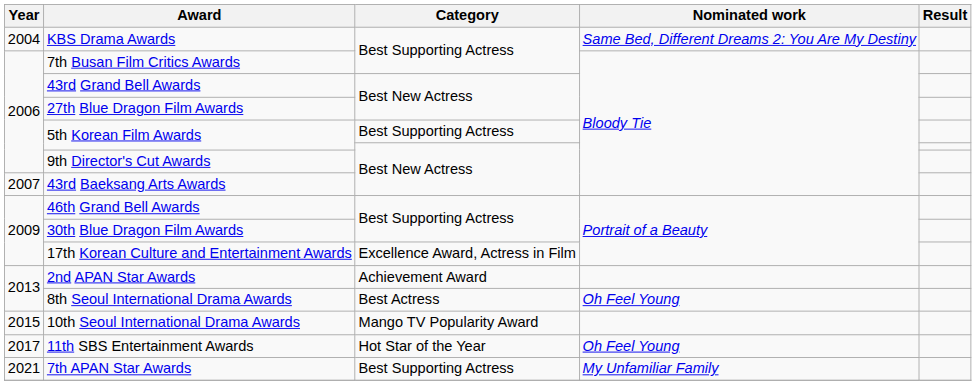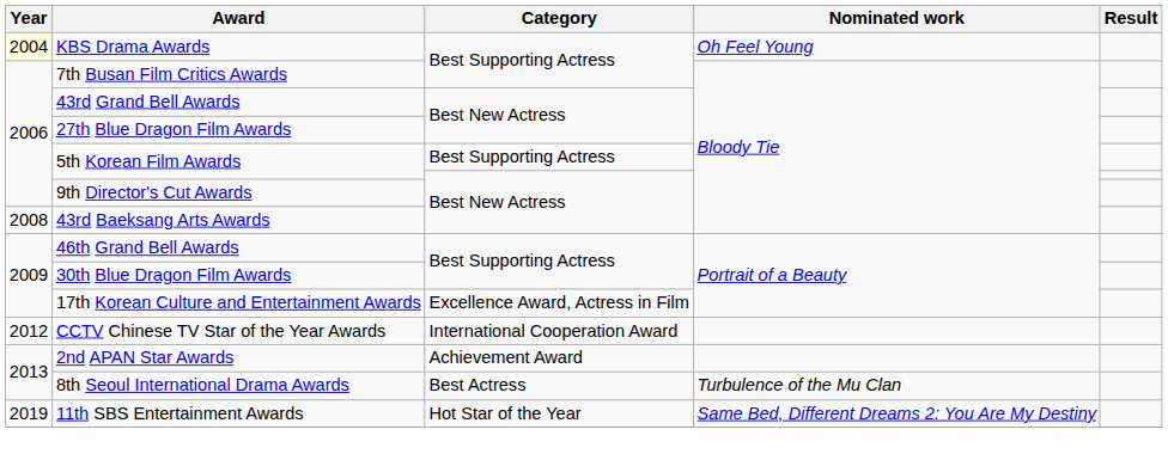 <table class="wikitable">
 <tr>
 <th>Year</th>
 <th>Award</th>
 <th>Category</th>
 <th>Nominated work</th>
 <th>Result</th>
 </tr>
 <tr>
-<td>2004</td>
+<td style="background: lightyellow;">2004</td>
 <td><a href='#'>KBS Drama Awards</a></td>
 <td rowspan="2">Best Supporting Actress</td>
-<td><em><a href='#'>Same Bed, Different Dreams 2: You Are My Destiny</a></em></td>
+<td><em><a href='#'>Oh Feel Young</a></em></td>
 <td></td>
 </tr>
 <tr>
 <td rowspan="6">2006</td>
 <td>7th <a href='#'>Busan Film Critics Awards</a></td>
 <td rowspan="7"><em><a href='#'>Bloody Tie</a></em></td>
 <td></td>
 </tr>
 <tr>
 <td><a href='#'>43rd</a> <a href='#'>Grand Bell Awards</a></td>
 <td rowspan="2">Best New Actress</td>
 <td></td>
 </tr>
 <tr>
 <td><a href='#'>27th</a> <a href='#'>Blue Dragon Film Awards</a></td>
 <td></td>
 </tr>
 <tr>
 <td rowspan=2>5th <a href='#'>Korean Film Awards</a></td>
 <td>Best Supporting Actress</td>
 <td></td>
 </tr>
 <tr>
 <td rowspan="3">Best New Actress</td>
 <td></td>
 </tr>
 <tr>
 <td>9th <a href='#'>Director's Cut Awards</a></td>
 <td></td>
 </tr>
 <tr>
-<td rowspan="1">2007</td>
+<td rowspan="1">2008</td>
 <td><a href='#'>43rd</a> <a href='#'>Baeksang Arts Awards</a></td>
 <td></td>
 </tr>
 <tr>
 <td rowspan="3">2009</td>
 <td><a href='#'>46th</a> <a href='#'>Grand Bell Awards</a></td>
 <td rowspan="2">Best Supporting Actress</td>
 <td rowspan="3"><em><a href='#'>Portrait of a Beauty</a></em></td>
 <td></td>
 </tr>
 <tr>
 <td><a href='#'>30th</a> <a href='#'>Blue Dragon Film Awards</a></td>
 <td></td>
 </tr>
 <tr>
 <td>17th <a href='#'>Korean Culture and Entertainment Awards</a></td>
 <td>Excellence Award, Actress in Film</td>
 <td></td>
 </tr>
 <tr>
+<td rowspan="1">2012</td>
+<td><a href='#'>CCTV</a> Chinese TV Star of the Year Awards</td>
+<td>International Cooperation Award</td>
+<td></td>
+<td></td>
+</tr>
+<tr>
 <td rowspan="2">2013</td>
 <td><a href='#'>2nd</a> <a href='#'>APAN Star Awards</a></td>
 <td>Achievement Award</td>
 <td></td>
 <td></td>
 </tr>
 <tr>
 <td>8th <a href='#'>Seoul International Drama Awards</a></td>
 <td>Best Actress</td>
-<td><em><a href='#'>Oh Feel Young</a></em></td>
+<td><em>Turbulence of the Mu Clan</em></td>
 <td></td>
 </tr>
 <tr>
-<td rowspan="1">2015</td>
-<td>10th <a href='#'>Seoul International Drama Awards</a></td>
-<td>Mango TV Popularity Award</td>
-<td></td>
-<td></td>
-</tr>
-<tr>
-<td rowspan="1">2017</td>
+<td rowspan="1">2019</td>
 <td><a href='#'>11th</a> SBS Entertainment Awards</td>
 <td>Hot Star of the Year</td>
-<td><em><a href='#'>Oh Feel Young</a></em></td>
-<td></td>
-</tr>
-<tr>
-<td>2021</td>
-<td><a href='#'>7th APAN Star Awards</a></td>
-<td>Best Supporting Actress</td>
-<td><em><a href='#'>My Unfamiliar Family</a></em></td>
+<td><em><a href='#'>Same Bed, Different Dreams 2: You Are My Destiny</a></em></td>
 <td></td>
 </tr>
 <tr>
 </tr>
 </table>
